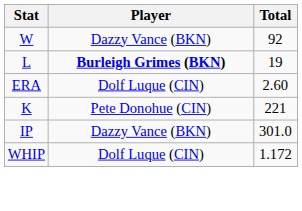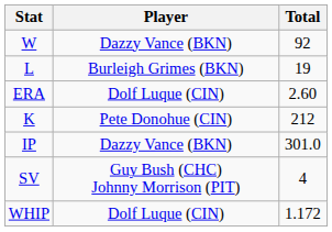 <table class="wikitable" style="text-align:center;">
 <tr>
 <th style="width:15%;">Stat</th>
 <th>Player</th>
 <th style="width:15%;">Total</th>
 </tr>
 <tr>
 <td><a href='#'>W</a></td>
 <td><a href='#'>Dazzy Vance</a> (<a href='#'>BKN</a>)</td>
 <td>92</td>
 </tr>
 <tr>
 <td><a href='#'>L</a></td>
-<td><strong><a href='#'>Burleigh Grimes</a> (<a href='#'>BKN</a>)</strong></td>
+<td><a href='#'>Burleigh Grimes</a> (<a href='#'>BKN</a>)</td>
 <td>19</td>
 </tr>
 <tr>
 <td><a href='#'>ERA</a></td>
 <td><a href='#'>Dolf Luque</a> (<a href='#'>CIN</a>)</td>
 <td>2.60</td>
 </tr>
 <tr>
 <td><a href='#'>K</a></td>
 <td><a href='#'>Pete Donohue</a> (<a href='#'>CIN</a>)</td>
-<td>221</td>
+<td>212</td>
 </tr>
 <tr>
 <td><a href='#'>IP</a></td>
 <td><a href='#'>Dazzy Vance</a> (<a href='#'>BKN</a>)</td>
 <td>301.0</td>
 </tr>
 <tr>
+<td><a href='#'>SV</a></td>
+<td><a href='#'>Guy Bush</a> (<a href='#'>CHC</a>)<br><a href='#'>Johnny Morrison</a> (<a href='#'>PIT</a>)</td>
+<td>4</td>
+</tr>
+<tr>
 <td><a href='#'>WHIP</a></td>
 <td><a href='#'>Dolf Luque</a> (<a href='#'>CIN</a>)</td>
 <td>1.172</td>
 </tr>
 </table>
